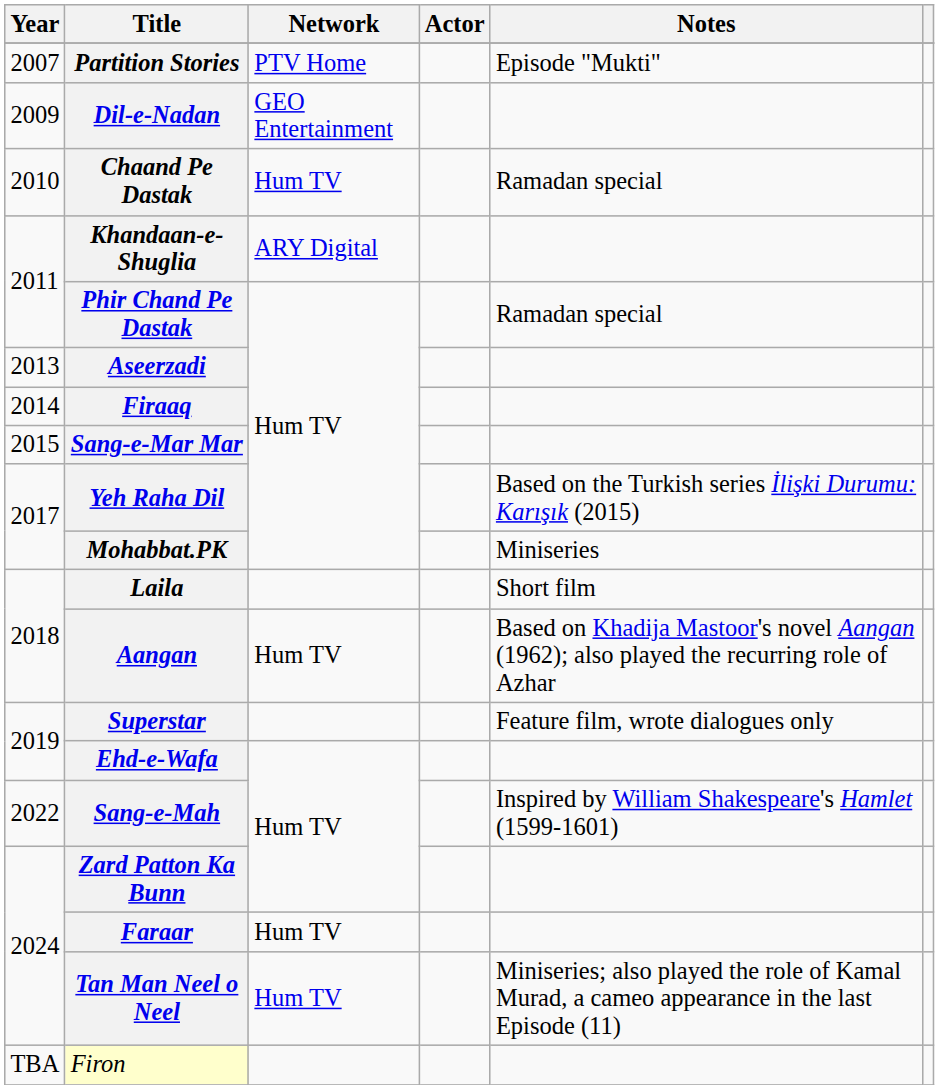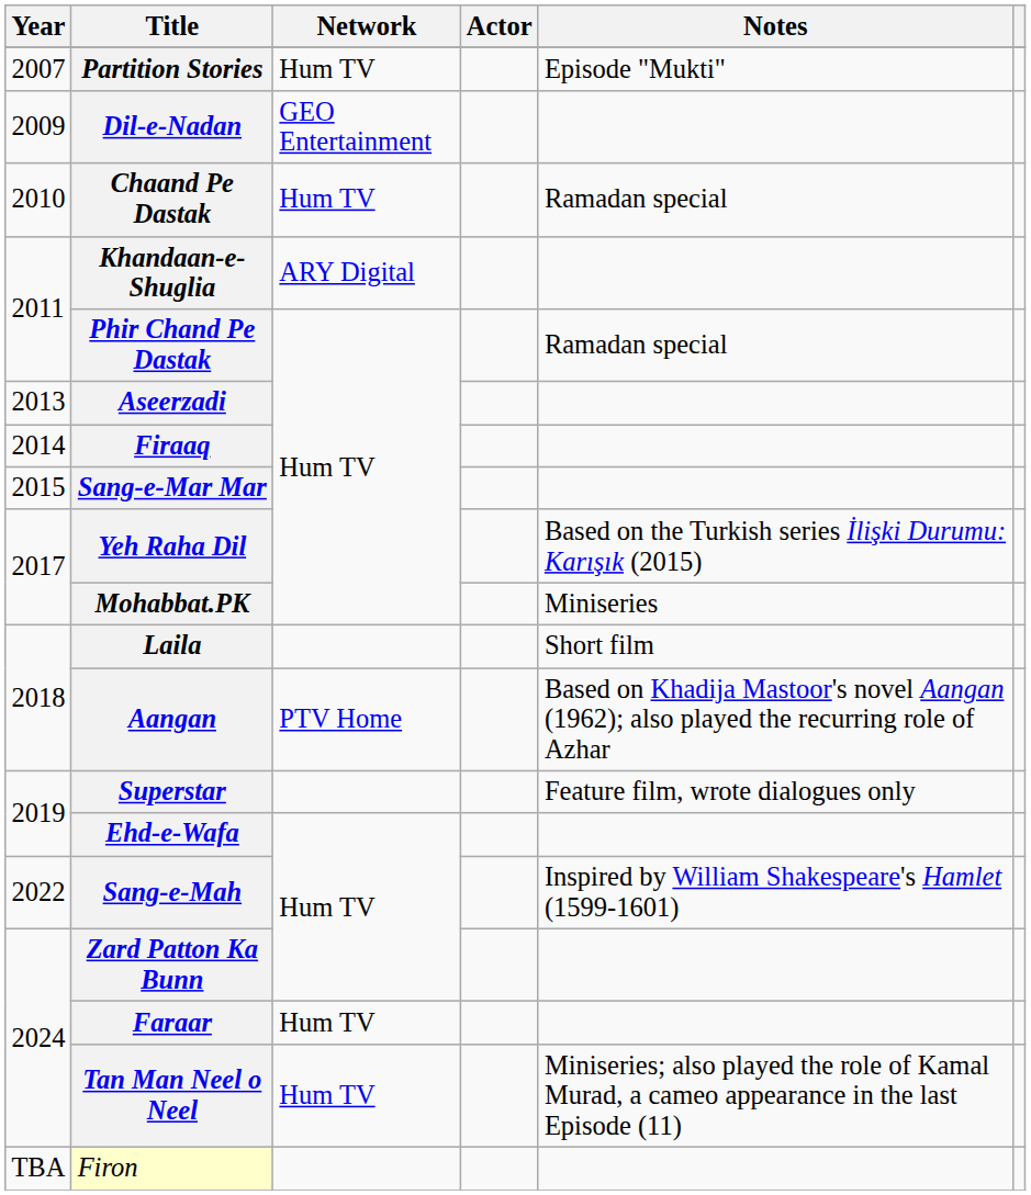 <table class="wikitable sortable plainrowheaders">
 <tr style="text-align:center;">
 <th scope="col">Year</th>
 <th scope="col">Title</th>
 <th scope="col">Network</th>
 <th>Actor</th>
 <th class="unsortable" scope="col">Notes</th>
 <th></th>
 </tr>
 <tr>
 </tr>
 <tr>
 <td>2007</td>
 <th scope="row"><em>Partition Stories</em></th>
-<td><a href='#'>PTV Home</a></td>
+<td>Hum TV</td>
 <td></td>
 <td>Episode "Mukti"</td>
 <td></td>
 </tr>
 <tr>
 <td>2009</td>
 <th scope="row"><em><a href='#'>Dil-e-Nadan</a></em></th>
 <td><a href='#'>GEO Entertainment</a></td>
 <td></td>
 <td></td>
 <td></td>
 </tr>
 <tr>
 <td>2010</td>
 <th scope="row"><em>Chaand Pe Dastak</em></th>
 <td><a href='#'>Hum TV</a></td>
 <td></td>
 <td>Ramadan special</td>
 <td></td>
 </tr>
 <tr>
 <td rowspan="2">2011</td>
 <th scope="row"><em>Khandaan-e-Shuglia</em></th>
 <td><a href='#'>ARY Digital</a></td>
 <td></td>
 <td></td>
 <td></td>
 </tr>
 <tr>
 <th scope="row"><em><a href='#'>Phir Chand Pe Dastak</a></em></th>
 <td rowspan="6">Hum TV</td>
 <td></td>
 <td>Ramadan special</td>
 <td></td>
 </tr>
 <tr>
 <td>2013</td>
 <th scope="row"><em><a href='#'>Aseerzadi</a></em></th>
 <td></td>
 <td></td>
 <td></td>
 </tr>
 <tr>
 <td>2014</td>
 <th scope="row"><em><a href='#'>Firaaq</a></em></th>
 <td></td>
 <td></td>
 <td></td>
 </tr>
 <tr>
 <td>2015</td>
 <th scope="row"><em><a href='#'>Sang-e-Mar Mar</a></em></th>
 <td></td>
 <td></td>
 <td></td>
 </tr>
 <tr>
 <td rowspan="2">2017</td>
 <th scope="row"><em><a href='#'>Yeh Raha Dil</a></em></th>
 <td></td>
 <td>Based on the Turkish series <em><a href='#'>İlişki Durumu: Karışık</a></em> (2015)</td>
 <td></td>
 </tr>
 <tr>
 <th scope="row"><em>Mohabbat.PK</em></th>
 <td></td>
 <td>Miniseries</td>
 <td></td>
 </tr>
 <tr>
 <td rowspan="2">2018</td>
 <th scope="row"><em>Laila</em></th>
 <td></td>
 <td></td>
 <td>Short film</td>
 <td></td>
 </tr>
 <tr>
 <th scope="row"><em><a href='#'>Aangan</a></em></th>
-<td>Hum TV</td>
+<td><a href='#'>PTV Home</a></td>
 <td></td>
 <td>Based on <a href='#'>Khadija Mastoor</a>'s novel <em><a href='#'>Aangan</a></em> (1962); also played the recurring role of Azhar</td>
 <td></td>
 </tr>
 <tr>
 <td rowspan="2">2019</td>
 <th scope="row"><em><a href='#'>Superstar</a></em></th>
 <td></td>
 <td></td>
 <td>Feature film, wrote dialogues only</td>
 <td></td>
 </tr>
 <tr>
 <th scope="row"><em><a href='#'>Ehd-e-Wafa</a></em></th>
 <td rowspan="3">Hum TV</td>
 <td></td>
 <td></td>
 <td></td>
 </tr>
 <tr>
 <td>2022</td>
 <th scope="row"><em><a href='#'>Sang-e-Mah</a></em></th>
 <td></td>
 <td>Inspired by <a href='#'>William Shakespeare</a>'s <em><a href='#'>Hamlet</a></em> (1599-1601)</td>
 <td></td>
 </tr>
 <tr>
 <td rowspan="3">2024</td>
 <th scope="row"><em><a href='#'>Zard Patton Ka Bunn</a></em></th>
 <td></td>
 <td></td>
 <td></td>
 </tr>
 <tr>
 <th scope="row"><em><a href='#'>Faraar</a></em></th>
 <td>Hum TV</td>
 <td></td>
 <td></td>
 <td></td>
 </tr>
 <tr>
 <th scope="row"><em><a href='#'>Tan Man Neel o Neel</a></em></th>
 <td><a href='#'>Hum TV</a></td>
 <td></td>
 <td>Miniseries; also played the role of Kamal Murad, a cameo appearance in the last Episode (11)</td>
 <td></td>
 </tr>
 <tr>
 <td>TBA</td>
 <td scope="row" style="background:#FFFFCC;"><em>Firon</em> </td>
 <td></td>
 <td></td>
 <td></td>
 <td></td>
 </tr>
 </table>
